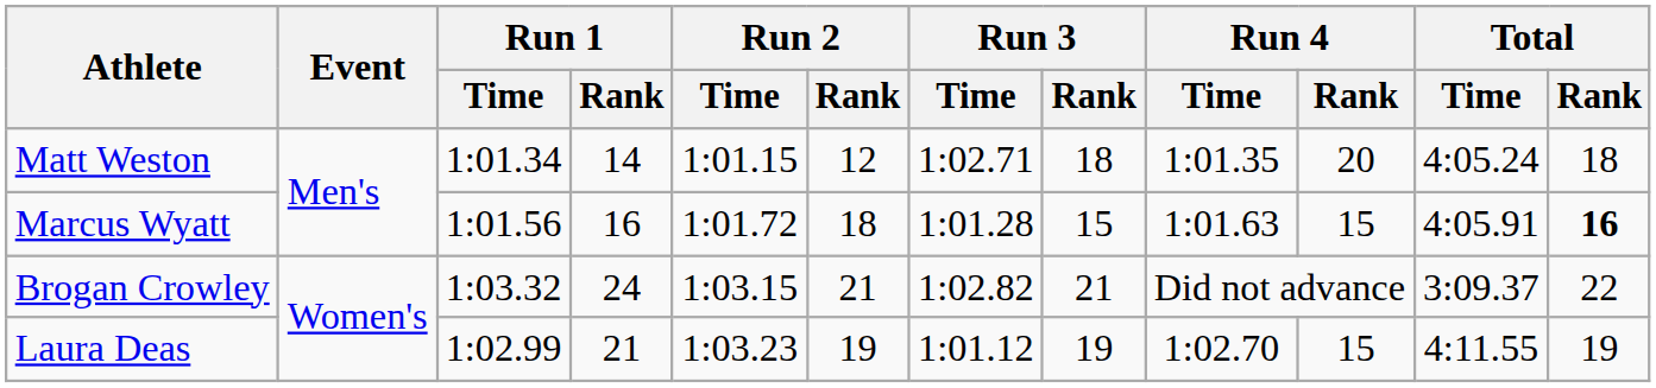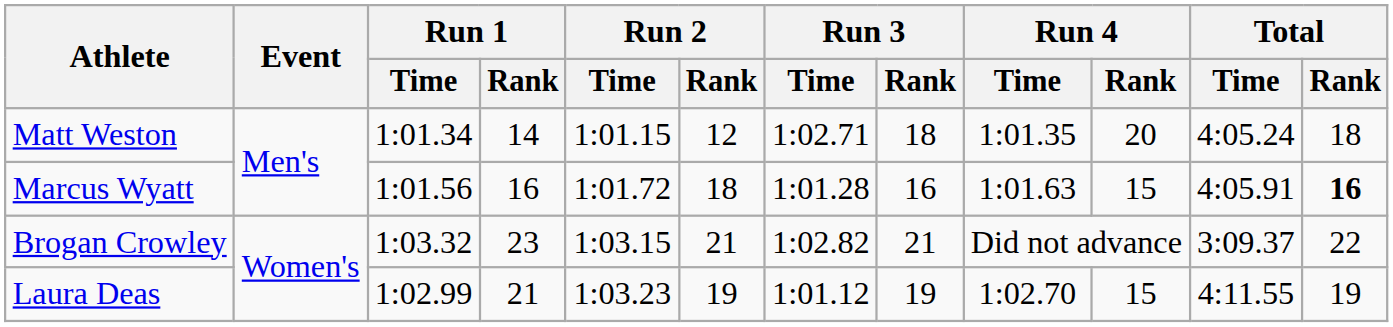 <table class=wikitable style=font-size:90%;text-align:center>
 <tr>
 <th rowspan=2>Athlete</th>
 <th rowspan=2>Event</th>
 <th colspan=2>Run 1</th>
 <th colspan=2>Run 2</th>
 <th colspan=2>Run 3</th>
 <th colspan=2>Run 4</th>
 <th colspan=2>Total</th>
 </tr>
 <tr style=font-size:95%>
 <th>Time</th>
 <th>Rank</th>
 <th>Time</th>
 <th>Rank</th>
 <th>Time</th>
 <th>Rank</th>
 <th>Time</th>
 <th>Rank</th>
 <th>Time</th>
 <th>Rank</th>
 </tr>
 <tr>
 <td align=left><a href='#'>Matt Weston</a></td>
 <td align=left rowspan=2><a href='#'>Men's</a></td>
 <td>1:01.34</td>
 <td>14</td>
 <td>1:01.15</td>
 <td>12</td>
 <td>1:02.71</td>
 <td>18</td>
 <td>1:01.35</td>
 <td>20</td>
 <td>4:05.24</td>
 <td>18</td>
 </tr>
 <tr>
 <td align=left><a href='#'>Marcus Wyatt</a></td>
 <td>1:01.56</td>
 <td>16</td>
 <td>1:01.72</td>
 <td>18</td>
 <td>1:01.28</td>
-<td>15</td>
+<td>16</td>
 <td>1:01.63</td>
 <td>15</td>
 <td>4:05.91</td>
 <td><strong>16</strong></td>
 </tr>
 <tr>
 <td align=left><a href='#'>Brogan Crowley</a></td>
 <td align=left rowspan=2><a href='#'>Women's</a></td>
 <td>1:03.32</td>
-<td>24</td>
+<td>23</td>
 <td>1:03.15</td>
 <td>21</td>
 <td>1:02.82</td>
 <td>21</td>
 <td colspan="2">Did not advance</td>
 <td>3:09.37</td>
 <td>22</td>
 </tr>
 <tr>
 <td align=left><a href='#'>Laura Deas</a></td>
 <td>1:02.99</td>
 <td>21</td>
 <td>1:03.23</td>
 <td>19</td>
 <td>1:01.12</td>
 <td>19</td>
 <td>1:02.70</td>
 <td>15</td>
 <td>4:11.55</td>
 <td>19</td>
 </tr>
 </table>
